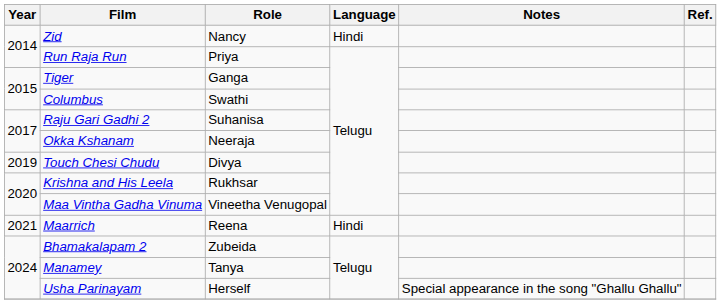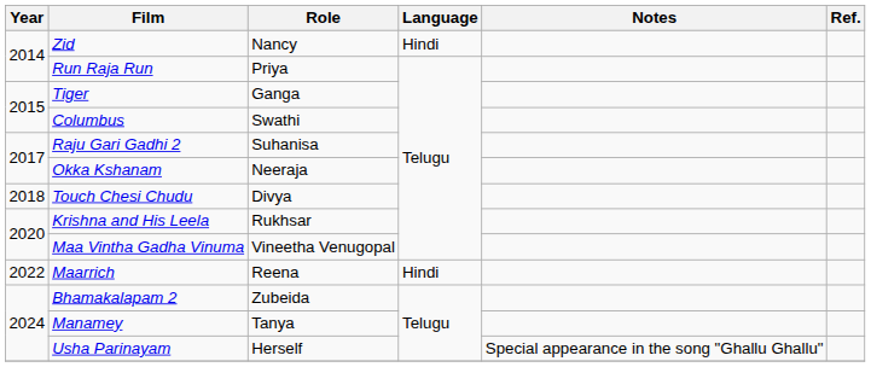 <table class="wikitable sortable">
 <tr style="background:#ccc; text-align:center;">
 <th>Year</th>
 <th>Film</th>
 <th>Role</th>
 <th>Language</th>
 <th>Notes</th>
 <th class=unsortable>Ref.</th>
 </tr>
 <tr>
 <td rowspan="2">2014</td>
 <td><em><a href='#'>Zid</a></em></td>
 <td>Nancy</td>
 <td>Hindi</td>
 <td></td>
 <td></td>
 </tr>
 <tr>
 <td><em><a href='#'>Run Raja Run</a></em></td>
 <td>Priya</td>
 <td rowspan="8">Telugu</td>
 <td></td>
 <td></td>
 </tr>
 <tr>
 <td rowspan="2">2015</td>
 <td><em><a href='#'>Tiger</a></em></td>
 <td>Ganga</td>
 <td></td>
 <td></td>
 </tr>
 <tr>
 <td><em><a href='#'>Columbus</a></em></td>
 <td>Swathi</td>
 <td></td>
 <td></td>
 </tr>
 <tr>
 <td rowspan="2">2017</td>
 <td><em><a href='#'>Raju Gari Gadhi 2</a></em></td>
 <td>Suhanisa</td>
 <td></td>
 <td></td>
 </tr>
 <tr>
 <td><em><a href='#'>Okka Kshanam</a></em></td>
 <td>Neeraja</td>
 <td></td>
 <td></td>
 </tr>
 <tr>
-<td>2019</td>
+<td>2018</td>
 <td><em><a href='#'>Touch Chesi Chudu</a></em></td>
 <td>Divya</td>
 <td></td>
 <td></td>
 </tr>
 <tr>
 <td rowspan="2">2020</td>
 <td><em><a href='#'>Krishna and His Leela</a></em></td>
 <td>Rukhsar</td>
 <td></td>
 <td></td>
 </tr>
 <tr>
 <td><em><a href='#'>Maa Vintha Gadha Vinuma</a></em></td>
 <td>Vineetha Venugopal</td>
 <td></td>
 <td></td>
 </tr>
 <tr>
-<td>2021</td>
+<td>2022</td>
 <td><em><a href='#'>Maarrich</a></em></td>
 <td>Reena</td>
 <td>Hindi</td>
 <td></td>
 <td></td>
 </tr>
 <tr>
 <td rowspan="3">2024</td>
 <td><em><a href='#'>Bhamakalapam 2</a></em></td>
 <td>Zubeida</td>
 <td rowspan="3">Telugu</td>
 <td></td>
 <td></td>
 </tr>
 <tr>
 <td><em><a href='#'>Manamey</a></em></td>
 <td>Tanya</td>
 <td></td>
 <td></td>
 </tr>
 <tr>
 <td><a href='#'><em>Usha Parinayam</em></a></td>
 <td>Herself</td>
 <td>Special appearance in the song "Ghallu Ghallu"</td>
 <td></td>
 </tr>
 <tr>
 </tr>
 </table>
